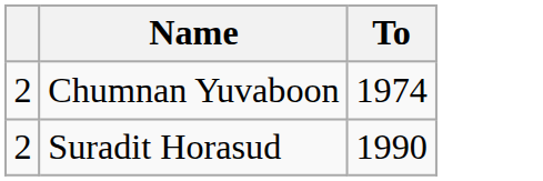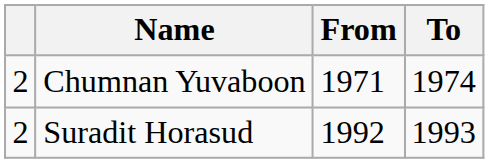 <table class="wikitable">
 <tr>
 <th></th>
 <th>Name</th>
+<th>From</th>
 <th>To</th>
 </tr>
 <tr>
 <td>2</td>
 <td>Chumnan Yuvaboon</td>
+<td>1971</td>
 <td>1974</td>
 </tr>
 <tr>
 <td>2</td>
 <td>Suradit Horasud</td>
-<td>1990</td>
+<td>1992</td>
+<td>1993</td>
 </tr>
 </table>
